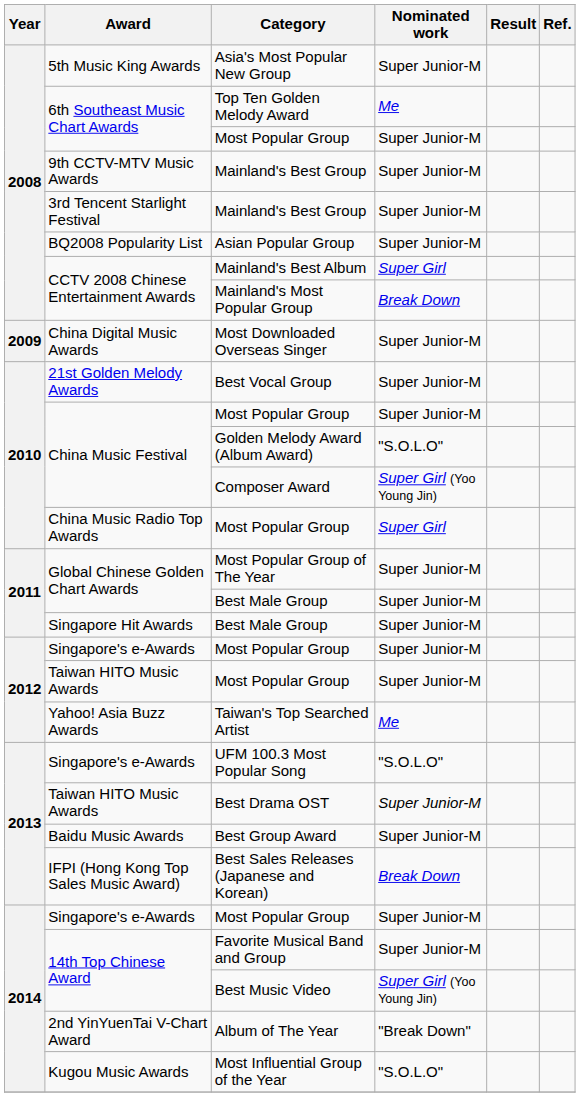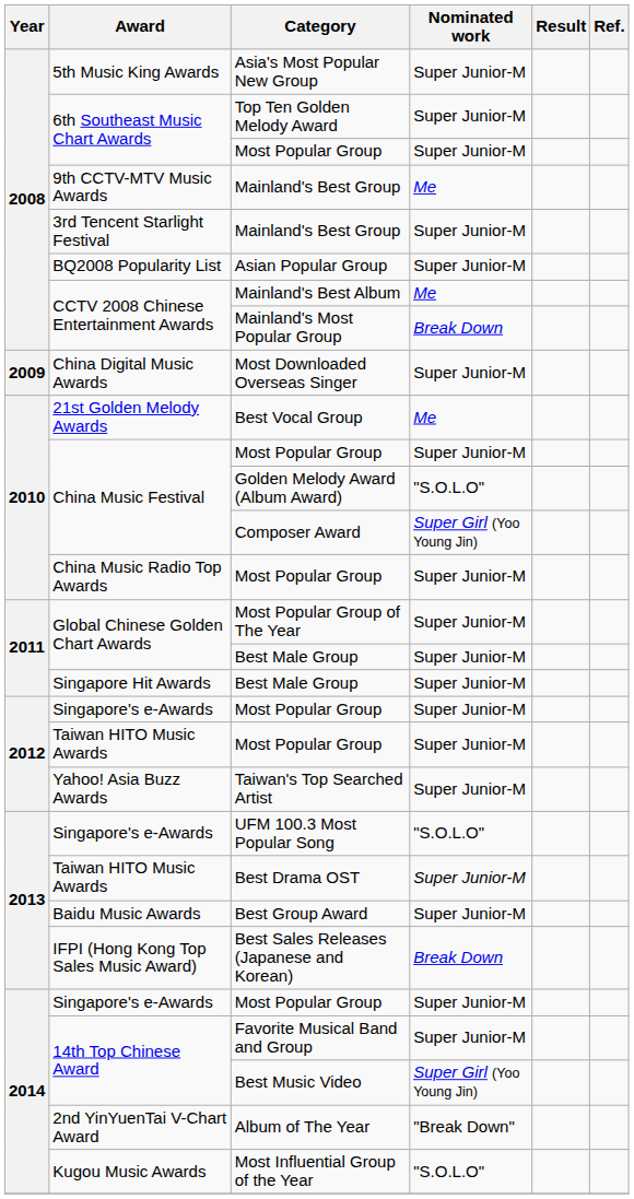 <table class="wikitable">
 <tr>
 <th>Year</th>
 <th>Award</th>
 <th>Category</th>
 <th>Nominated work</th>
 <th>Result</th>
 <th>Ref.</th>
 </tr>
 <tr>
 <th scope="row" rowspan="8">2008</th>
 <td>5th Music King Awards</td>
 <td>Asia's Most Popular New Group</td>
 <td>Super Junior-M</td>
 <td></td>
 <td style="text-align:center;"></td>
 </tr>
 <tr>
 <td rowspan="2">6th <a href='#'>Southeast Music Chart Awards</a></td>
 <td>Top Ten Golden Melody Award</td>
-<td><em><a href='#'>Me</a></em></td>
+<td>Super Junior-M</td>
 <td></td>
 <td></td>
 </tr>
 <tr>
 <td>Most Popular Group</td>
 <td>Super Junior-M</td>
 <td></td>
 <td></td>
 </tr>
 <tr>
 <td>9th CCTV-MTV Music Awards</td>
 <td>Mainland's Best Group</td>
-<td>Super Junior-M</td>
+<td><em><a href='#'>Me</a></em></td>
 <td></td>
 <td></td>
 </tr>
 <tr>
 <td>3rd Tencent Starlight Festival</td>
 <td>Mainland's Best Group</td>
 <td>Super Junior-M</td>
 <td></td>
 <td></td>
 </tr>
 <tr>
 <td>BQ2008 Popularity List</td>
 <td>Asian Popular Group</td>
 <td>Super Junior-M</td>
 <td></td>
 <td></td>
 </tr>
 <tr>
 <td rowspan="2">CCTV 2008 Chinese Entertainment Awards</td>
 <td>Mainland's Best Album</td>
-<td><em><a href='#'>Super Girl</a></em></td>
+<td><em><a href='#'>Me</a></em></td>
 <td></td>
 <td></td>
 </tr>
 <tr>
 <td>Mainland's Most Popular Group</td>
 <td><em><a href='#'>Break Down</a></em></td>
 <td></td>
 <td></td>
 </tr>
 <tr>
 <th scope="row">2009</th>
 <td>China Digital Music Awards</td>
 <td>Most Downloaded Overseas Singer</td>
 <td>Super Junior-M</td>
 <td></td>
 <td></td>
 </tr>
 <tr>
 <th scope="row" rowspan="5">2010</th>
 <td><a href='#'>21st Golden Melody Awards</a></td>
 <td>Best Vocal Group</td>
-<td>Super Junior-M</td>
+<td><em><a href='#'>Me</a></em></td>
 <td></td>
 <td style="text-align:center;"></td>
 </tr>
 <tr>
 <td rowspan="3">China Music Festival</td>
 <td>Most Popular Group</td>
 <td>Super Junior-M</td>
 <td></td>
 <td></td>
 </tr>
 <tr>
 <td>Golden Melody Award (Album Award)</td>
 <td>"S.O.L.O"</td>
 <td></td>
 <td></td>
 </tr>
 <tr>
 <td>Composer Award</td>
 <td><em><a href='#'>Super Girl</a></em> <small>(Yoo Young Jin)</small></td>
 <td></td>
 <td></td>
 </tr>
 <tr>
 <td>China Music Radio Top Awards</td>
 <td>Most Popular Group</td>
-<td><em><a href='#'>Super Girl</a></em></td>
+<td>Super Junior-M</td>
 <td></td>
 <td></td>
 </tr>
 <tr>
 <th scope="row" rowspan="3">2011</th>
 <td rowspan="2">Global Chinese Golden Chart Awards</td>
 <td>Most Popular Group of The Year</td>
 <td>Super Junior-M</td>
 <td></td>
 <td></td>
 </tr>
 <tr>
 <td>Best Male Group</td>
 <td>Super Junior-M</td>
 <td></td>
 <td></td>
 </tr>
 <tr>
 <td>Singapore Hit Awards</td>
 <td>Best Male Group</td>
 <td>Super Junior-M</td>
 <td></td>
 <td></td>
 </tr>
 <tr>
 <th scope="row" rowspan="3">2012</th>
 <td>Singapore's e-Awards</td>
 <td>Most Popular Group</td>
 <td>Super Junior-M</td>
 <td></td>
 <td></td>
 </tr>
 <tr>
 <td>Taiwan HITO Music Awards</td>
 <td>Most Popular Group</td>
 <td>Super Junior-M</td>
 <td></td>
 <td></td>
 </tr>
 <tr>
 <td>Yahoo! Asia Buzz Awards</td>
 <td>Taiwan's Top Searched Artist</td>
-<td><em><a href='#'>Me</a></em></td>
+<td>Super Junior-M</td>
 <td></td>
 <td></td>
 </tr>
 <tr>
 <th scope="row" rowspan="4">2013</th>
 <td>Singapore's e-Awards</td>
 <td>UFM 100.3 Most Popular Song</td>
 <td>"S.O.L.O"</td>
 <td></td>
 <td></td>
 </tr>
 <tr>
 <td>Taiwan HITO Music Awards</td>
 <td>Best Drama OST</td>
 <td><em>Super Junior-M</em></td>
 <td></td>
 <td></td>
 </tr>
 <tr>
 <td>Baidu Music Awards</td>
 <td>Best Group Award</td>
 <td>Super Junior-M</td>
 <td></td>
 <td></td>
 </tr>
 <tr>
 <td>IFPI (Hong Kong Top Sales Music Award)</td>
 <td>Best Sales Releases (Japanese and Korean)</td>
 <td><em><a href='#'>Break Down</a></em></td>
 <td></td>
 <td style="text-align:center;"></td>
 </tr>
 <tr>
 <th scope="row" rowspan="5">2014</th>
 <td>Singapore's e-Awards</td>
 <td>Most Popular Group</td>
 <td>Super Junior-M</td>
 <td></td>
 <td></td>
 </tr>
 <tr>
 <td rowspan="2"><a href='#'>14th Top Chinese Award</a></td>
 <td>Favorite Musical Band and Group</td>
 <td>Super Junior-M</td>
 <td></td>
 <td></td>
 </tr>
 <tr>
 <td>Best Music Video</td>
 <td><em><a href='#'>Super Girl</a></em> <small>(Yoo Young Jin)</small></td>
 <td></td>
 <td></td>
 </tr>
 <tr>
 <td>2nd YinYuenTai V-Chart Award</td>
 <td>Album of The Year</td>
 <td>"Break Down"</td>
 <td></td>
 <td></td>
 </tr>
 <tr>
 <td>Kugou Music Awards</td>
 <td>Most Influential Group of the Year</td>
 <td>"S.O.L.O"</td>
 <td></td>
 <td></td>
 </tr>
 <tr>
 </tr>
 </table>
